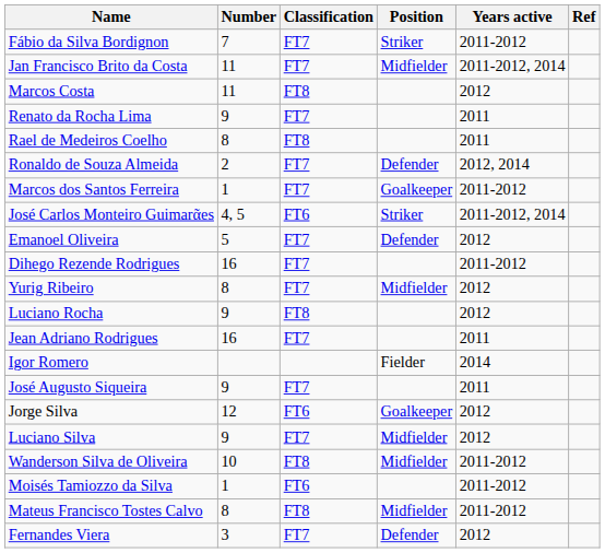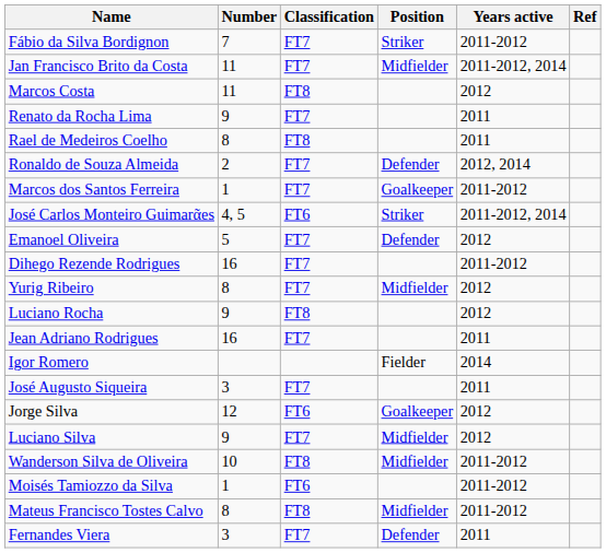 <table class="wikitable sortable">
 <tr>
 <th>Name</th>
 <th>Number</th>
 <th>Classification</th>
 <th>Position</th>
 <th>Years active</th>
 <th>Ref</th>
 </tr>
 <tr>
 <td><a href='#'>Fábio da Silva Bordignon</a></td>
 <td>7</td>
 <td><a href='#'>FT7</a></td>
 <td><a href='#'>Striker</a></td>
 <td>2011-2012</td>
 <td></td>
 </tr>
 <tr>
 <td><a href='#'>Jan Francisco Brito da Costa</a></td>
 <td>11</td>
 <td><a href='#'>FT7</a></td>
 <td><a href='#'>Midfielder</a></td>
 <td>2011-2012, 2014</td>
 <td></td>
 </tr>
 <tr>
 <td><a href='#'>Marcos Costa</a></td>
 <td>11</td>
 <td><a href='#'>FT8</a></td>
 <td></td>
 <td>2012</td>
 <td></td>
 </tr>
 <tr>
 <td><a href='#'>Renato da Rocha Lima</a></td>
 <td>9</td>
 <td><a href='#'>FT7</a></td>
 <td></td>
 <td>2011</td>
 <td></td>
 </tr>
 <tr>
 <td><a href='#'>Rael de Medeiros Coelho</a></td>
 <td>8</td>
 <td><a href='#'>FT8</a></td>
 <td></td>
 <td>2011</td>
 <td></td>
 </tr>
 <tr>
 <td><a href='#'>Ronaldo de Souza Almeida</a></td>
 <td>2</td>
 <td><a href='#'>FT7</a></td>
 <td><a href='#'>Defender</a></td>
 <td>2012, 2014</td>
 <td></td>
 </tr>
 <tr>
 <td><a href='#'>Marcos dos Santos Ferreira</a></td>
 <td>1</td>
 <td><a href='#'>FT7</a></td>
 <td><a href='#'>Goalkeeper</a></td>
 <td>2011-2012</td>
 <td></td>
 </tr>
 <tr>
 <td><a href='#'>José Carlos Monteiro Guimarᾶes</a></td>
 <td>4, 5</td>
 <td><a href='#'>FT6</a></td>
 <td><a href='#'>Striker</a></td>
 <td>2011-2012, 2014</td>
 <td></td>
 </tr>
 <tr>
 <td><a href='#'>Emanoel Oliveira</a></td>
 <td>5</td>
 <td><a href='#'>FT7</a></td>
 <td><a href='#'>Defender</a></td>
 <td>2012</td>
 <td></td>
 </tr>
 <tr>
 <td><a href='#'>Dihego Rezende Rodrigues</a></td>
 <td>16</td>
 <td><a href='#'>FT7</a></td>
 <td></td>
 <td>2011-2012</td>
 <td></td>
 </tr>
 <tr>
 <td><a href='#'>Yurig Ribeiro</a></td>
 <td>8</td>
 <td><a href='#'>FT7</a></td>
 <td><a href='#'>Midfielder</a></td>
 <td>2012</td>
 <td></td>
 </tr>
 <tr>
 <td><a href='#'>Luciano Rocha</a></td>
 <td>9</td>
 <td><a href='#'>FT8</a></td>
 <td></td>
 <td>2012</td>
 <td></td>
 </tr>
 <tr>
 <td><a href='#'>Jean Adriano Rodrigues</a></td>
 <td>16</td>
 <td><a href='#'>FT7</a></td>
 <td></td>
 <td>2011</td>
 <td></td>
 </tr>
 <tr>
 <td><a href='#'>Igor Romero</a></td>
 <td></td>
 <td></td>
 <td>Fielder</td>
 <td>2014</td>
 <td></td>
 </tr>
 <tr>
 <td><a href='#'>José Augusto Siqueira</a></td>
-<td>9</td>
+<td>3</td>
 <td><a href='#'>FT7</a></td>
 <td></td>
 <td>2011</td>
 <td></td>
 </tr>
 <tr>
 <td>Jorge Silva</td>
 <td>12</td>
 <td><a href='#'>FT6</a></td>
 <td><a href='#'>Goalkeeper</a></td>
 <td>2012</td>
 <td></td>
 </tr>
 <tr>
 <td><a href='#'>Luciano Silva</a></td>
 <td>9</td>
 <td><a href='#'>FT7</a></td>
 <td><a href='#'>Midfielder</a></td>
 <td>2012</td>
 <td></td>
 </tr>
 <tr>
 <td><a href='#'>Wanderson Silva de Oliveira</a></td>
 <td>10</td>
 <td><a href='#'>FT8</a></td>
 <td><a href='#'>Midfielder</a></td>
 <td>2011-2012</td>
 <td></td>
 </tr>
 <tr>
 <td><a href='#'>Moisés Tamiozzo da Silva</a></td>
 <td>1</td>
 <td><a href='#'>FT6</a></td>
 <td></td>
 <td>2011-2012</td>
 <td></td>
 </tr>
 <tr>
 <td><a href='#'>Mateus Francisco Tostes Calvo</a></td>
 <td>8</td>
 <td><a href='#'>FT8</a></td>
 <td><a href='#'>Midfielder</a></td>
 <td>2011-2012</td>
 <td></td>
 </tr>
 <tr>
 <td><a href='#'>Fernandes Viera</a></td>
 <td>3</td>
 <td><a href='#'>FT7</a></td>
 <td><a href='#'>Defender</a></td>
-<td>2012</td>
+<td>2011</td>
 <td></td>
 </tr>
 </table>
